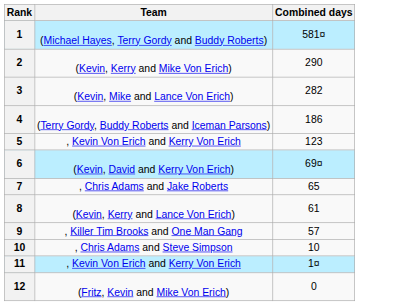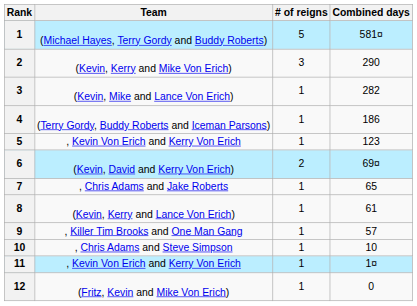 <table class="wikitable sortable" style="text-align: center">
 <tr>
 <th data-sort-type="number" scope="col">Rank</th>
 <th scope="col">Team</th>
+<th data-sort-type="number" scope="col"># of reigns</th>
 <th data-sort-type="number" scope="col">Combined days</th>
 </tr>
 <tr style="background-color:#bbeeff">
 <th>1</th>
 <td><br>(<a href='#'>Michael Hayes</a>, <a href='#'>Terry Gordy</a> and <a href='#'>Buddy Roberts</a>)</td>
+<td>5</td>
 <td>581¤</td>
 </tr>
 <tr>
 <th>2</th>
 <td><br>(<a href='#'>Kevin</a>, <a href='#'>Kerry</a> and <a href='#'>Mike Von Erich</a>)</td>
+<td>3</td>
 <td>290</td>
 </tr>
 <tr>
 <th>3</th>
 <td><br>(<a href='#'>Kevin</a>, <a href='#'>Mike</a> and <a href='#'>Lance Von Erich</a>)</td>
+<td>1</td>
 <td>282</td>
 </tr>
 <tr>
 <th>4</th>
 <td><br>(<a href='#'>Terry Gordy</a>, <a href='#'>Buddy Roberts</a> and <a href='#'>Iceman Parsons</a>)</td>
+<td>1</td>
 <td>186</td>
 </tr>
 <tr>
 <th>5</th>
 <td>, <a href='#'>Kevin Von Erich</a> and <a href='#'>Kerry Von Erich</a></td>
+<td>1</td>
 <td>123</td>
 </tr>
 <tr style="background-color:#bbeeff">
 <th>6</th>
 <td><br>(<a href='#'>Kevin</a>, <a href='#'>David</a> and <a href='#'>Kerry Von Erich</a>)</td>
+<td>2</td>
 <td>69¤</td>
 </tr>
 <tr>
 <th>7</th>
 <td>, <a href='#'>Chris Adams</a> and <a href='#'>Jake Roberts</a></td>
+<td>1</td>
 <td>65</td>
 </tr>
 <tr>
 <th>8</th>
 <td><br>(<a href='#'>Kevin</a>, <a href='#'>Kerry</a> and <a href='#'>Lance Von Erich</a>)</td>
+<td>1</td>
 <td>61</td>
 </tr>
 <tr>
 <th>9</th>
 <td>, <a href='#'>Killer Tim Brooks</a> and <a href='#'>One Man Gang</a></td>
+<td>1</td>
 <td>57</td>
 </tr>
 <tr>
 <th>10</th>
 <td>, <a href='#'>Chris Adams</a> and <a href='#'>Steve Simpson</a></td>
+<td>1</td>
 <td>10</td>
 </tr>
 <tr style="background-color:#bbeeff">
 <th>11</th>
 <td>, <a href='#'>Kevin Von Erich</a> and <a href='#'>Kerry Von Erich</a></td>
+<td>1</td>
 <td>1¤</td>
 </tr>
 <tr>
 <th>12</th>
 <td><br>(<a href='#'>Fritz</a>, <a href='#'>Kevin</a> and <a href='#'>Mike Von Erich</a>)</td>
+<td>1</td>
 <td>0</td>
 </tr>
 </table>
